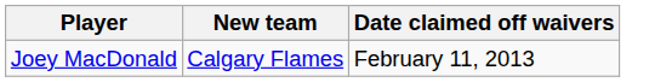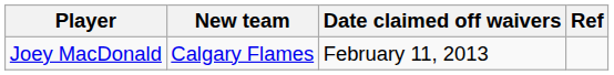 <table class="wikitable">
 <tr>
 <th>Player</th>
 <th>New team</th>
 <th>Date claimed off waivers</th>
+<th>Ref</th>
 </tr>
 <tr>
 <td><a href='#'>Joey MacDonald</a></td>
 <td><a href='#'>Calgary Flames</a></td>
 <td>February 11, 2013</td>
+<td></td>
 </tr>
 </table>
